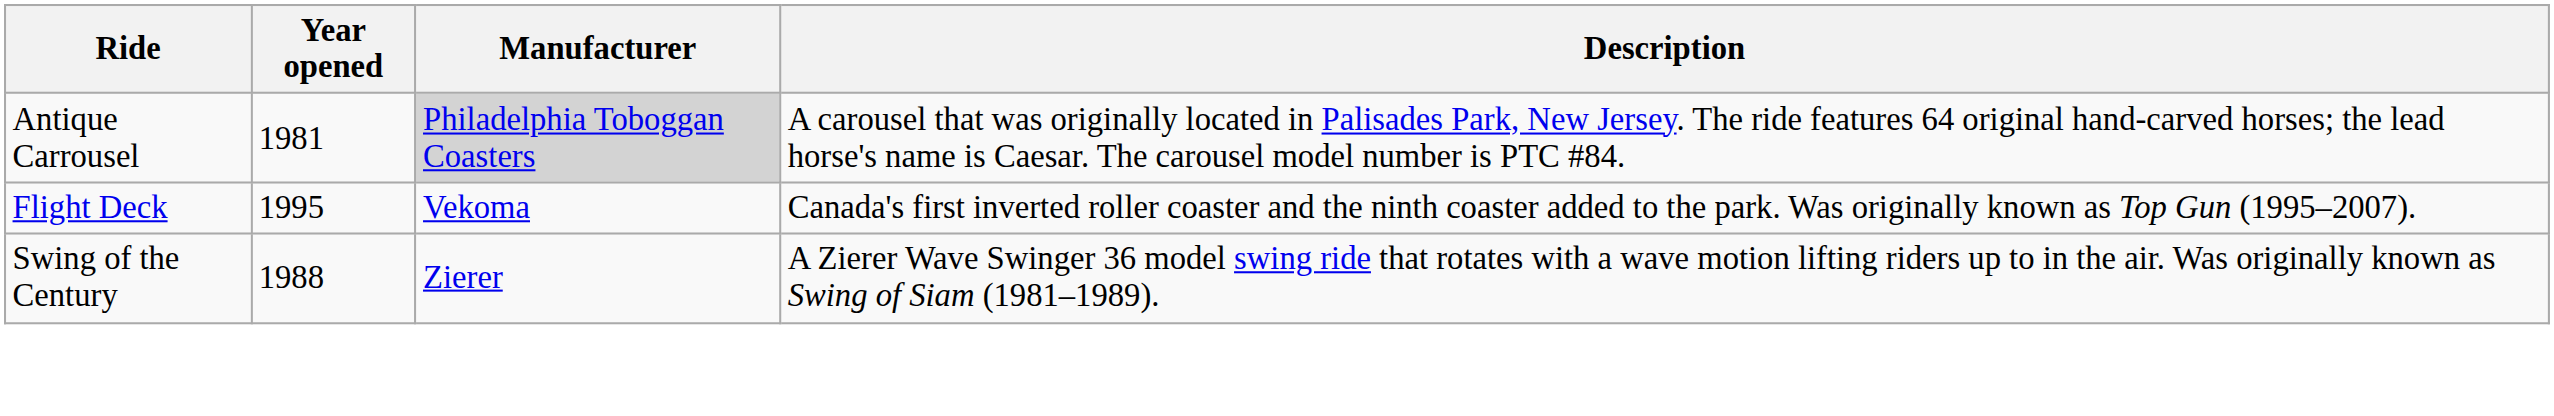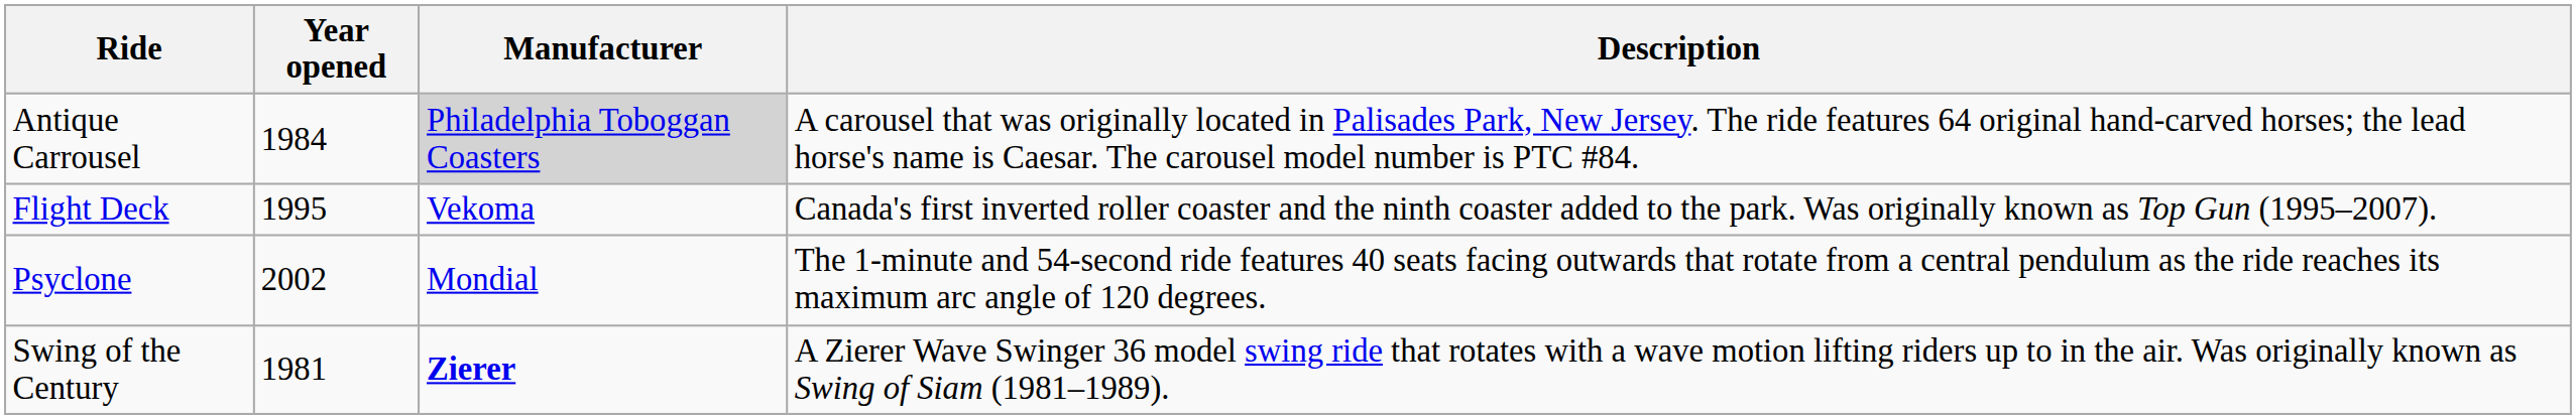 <table class="wikitable sortable">
 <tr>
 <th>Ride</th>
 <th>Year opened</th>
 <th>Manufacturer</th>
 <th>Description</th>
 </tr>
 <tr>
 <td>Antique Carrousel</td>
-<td>1981</td>
+<td>1984</td>
 <td style="background: lightgrey;"><a href='#'>Philadelphia Toboggan Coasters</a></td>
 <td>A carousel that was originally located in <a href='#'>Palisades Park, New Jersey</a>. The ride features 64 original hand-carved horses; the lead horse's name is Caesar.  The carousel model number is PTC #84.</td>
 </tr>
 <tr>
 <td><a href='#'>Flight Deck</a></td>
 <td>1995</td>
 <td><a href='#'>Vekoma</a></td>
 <td>Canada's first inverted roller coaster and the ninth coaster added to the park. Was originally known as <em>Top Gun</em> (1995–2007).</td>
 </tr>
 <tr>
+<td><a href='#'>Psyclone</a></td>
+<td>2002</td>
+<td><a href='#'>Mondial</a></td>
+<td>The 1-minute and 54-second ride features 40 seats facing outwards that rotate from a central pendulum as the ride reaches its maximum arc angle of 120 degrees.</td>
+</tr>
+<tr>
 <td>Swing of the Century</td>
-<td>1988</td>
-<td><a href='#'>Zierer</a></td>
+<td>1981</td>
+<td><strong><a href='#'>Zierer</a></strong></td>
 <td>A Zierer Wave Swinger 36 model <a href='#'>swing ride</a> that rotates with a wave motion lifting riders up to  in the air. Was originally known as <em>Swing of Siam</em> (1981–1989).</td>
 </tr>
 </table>
